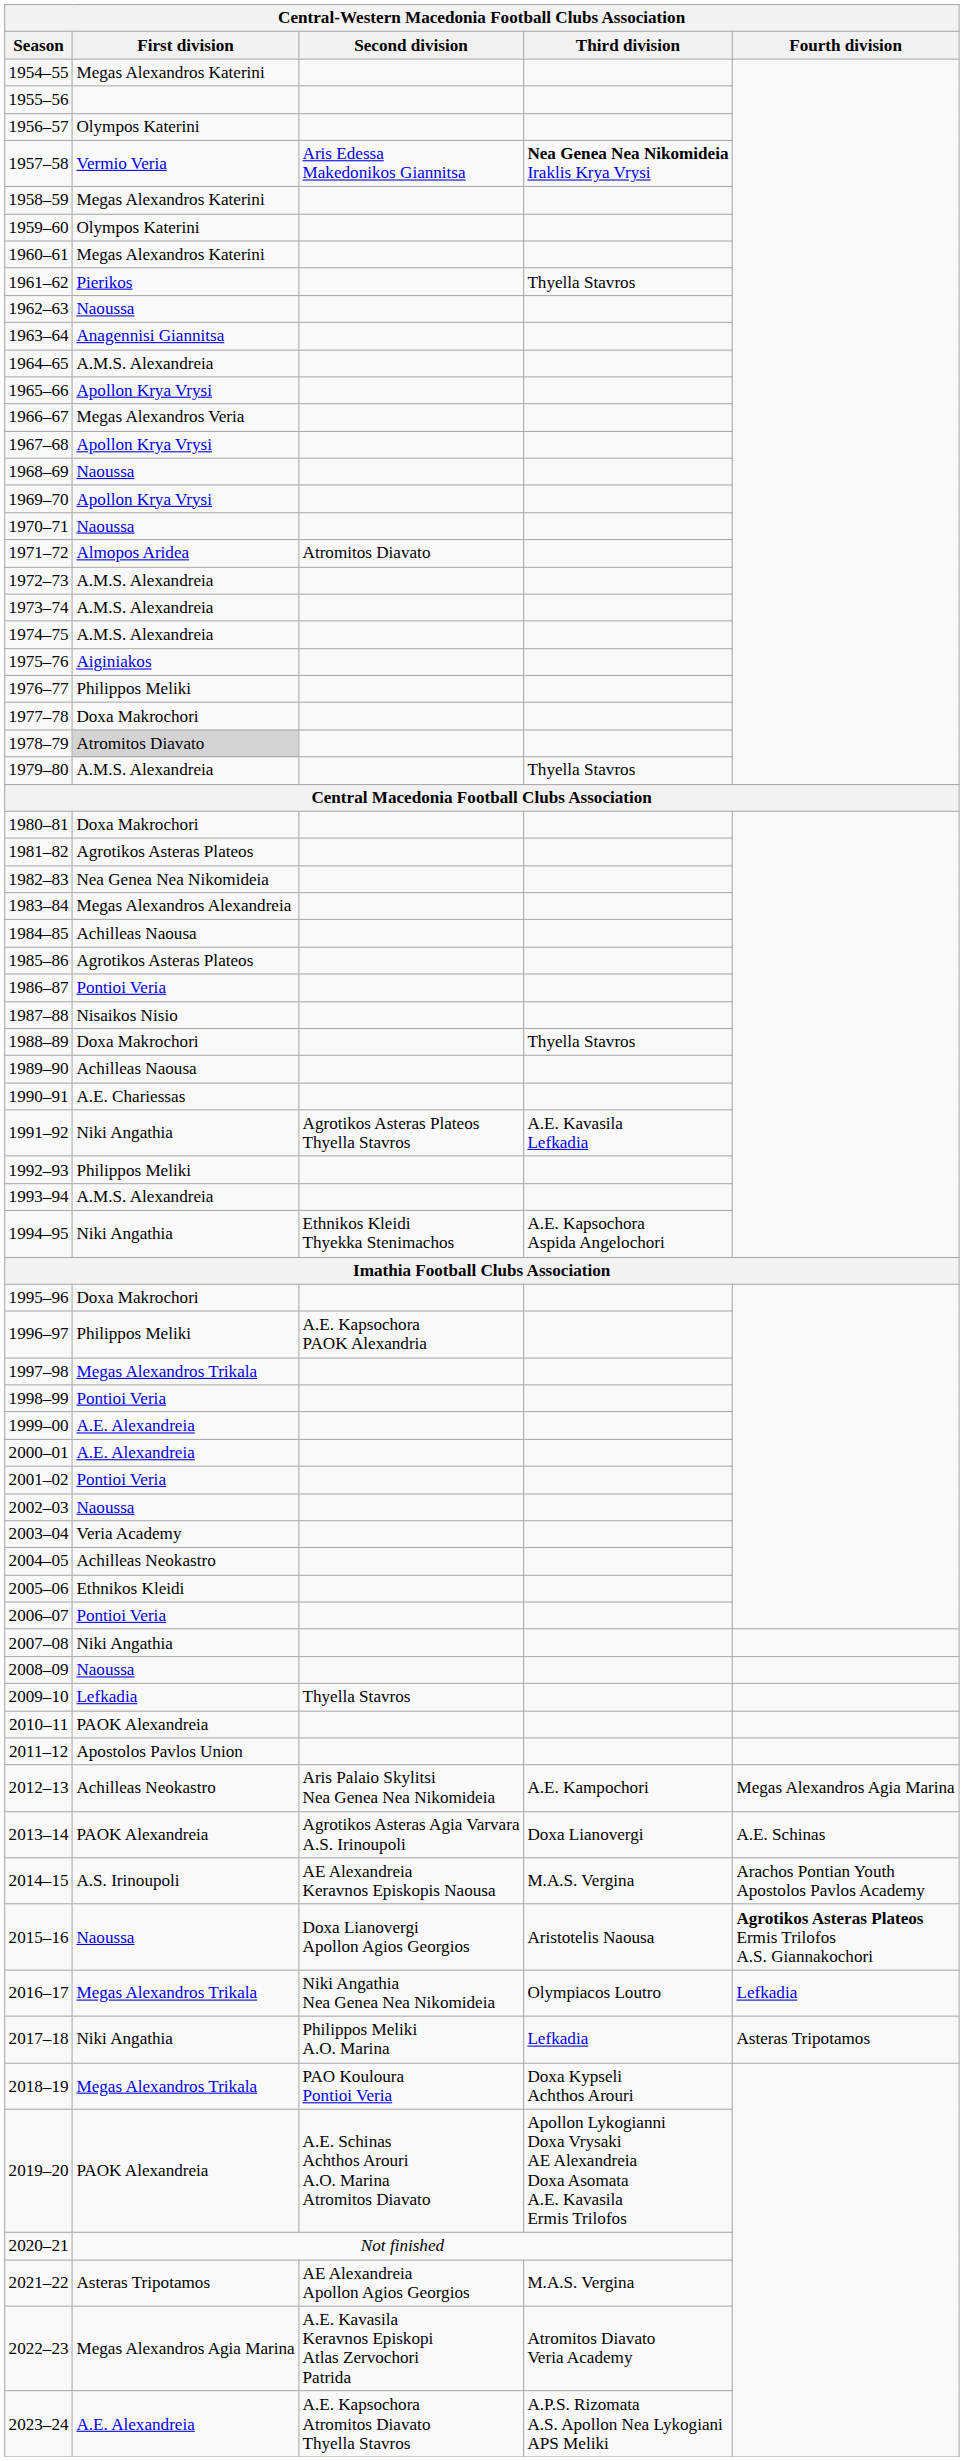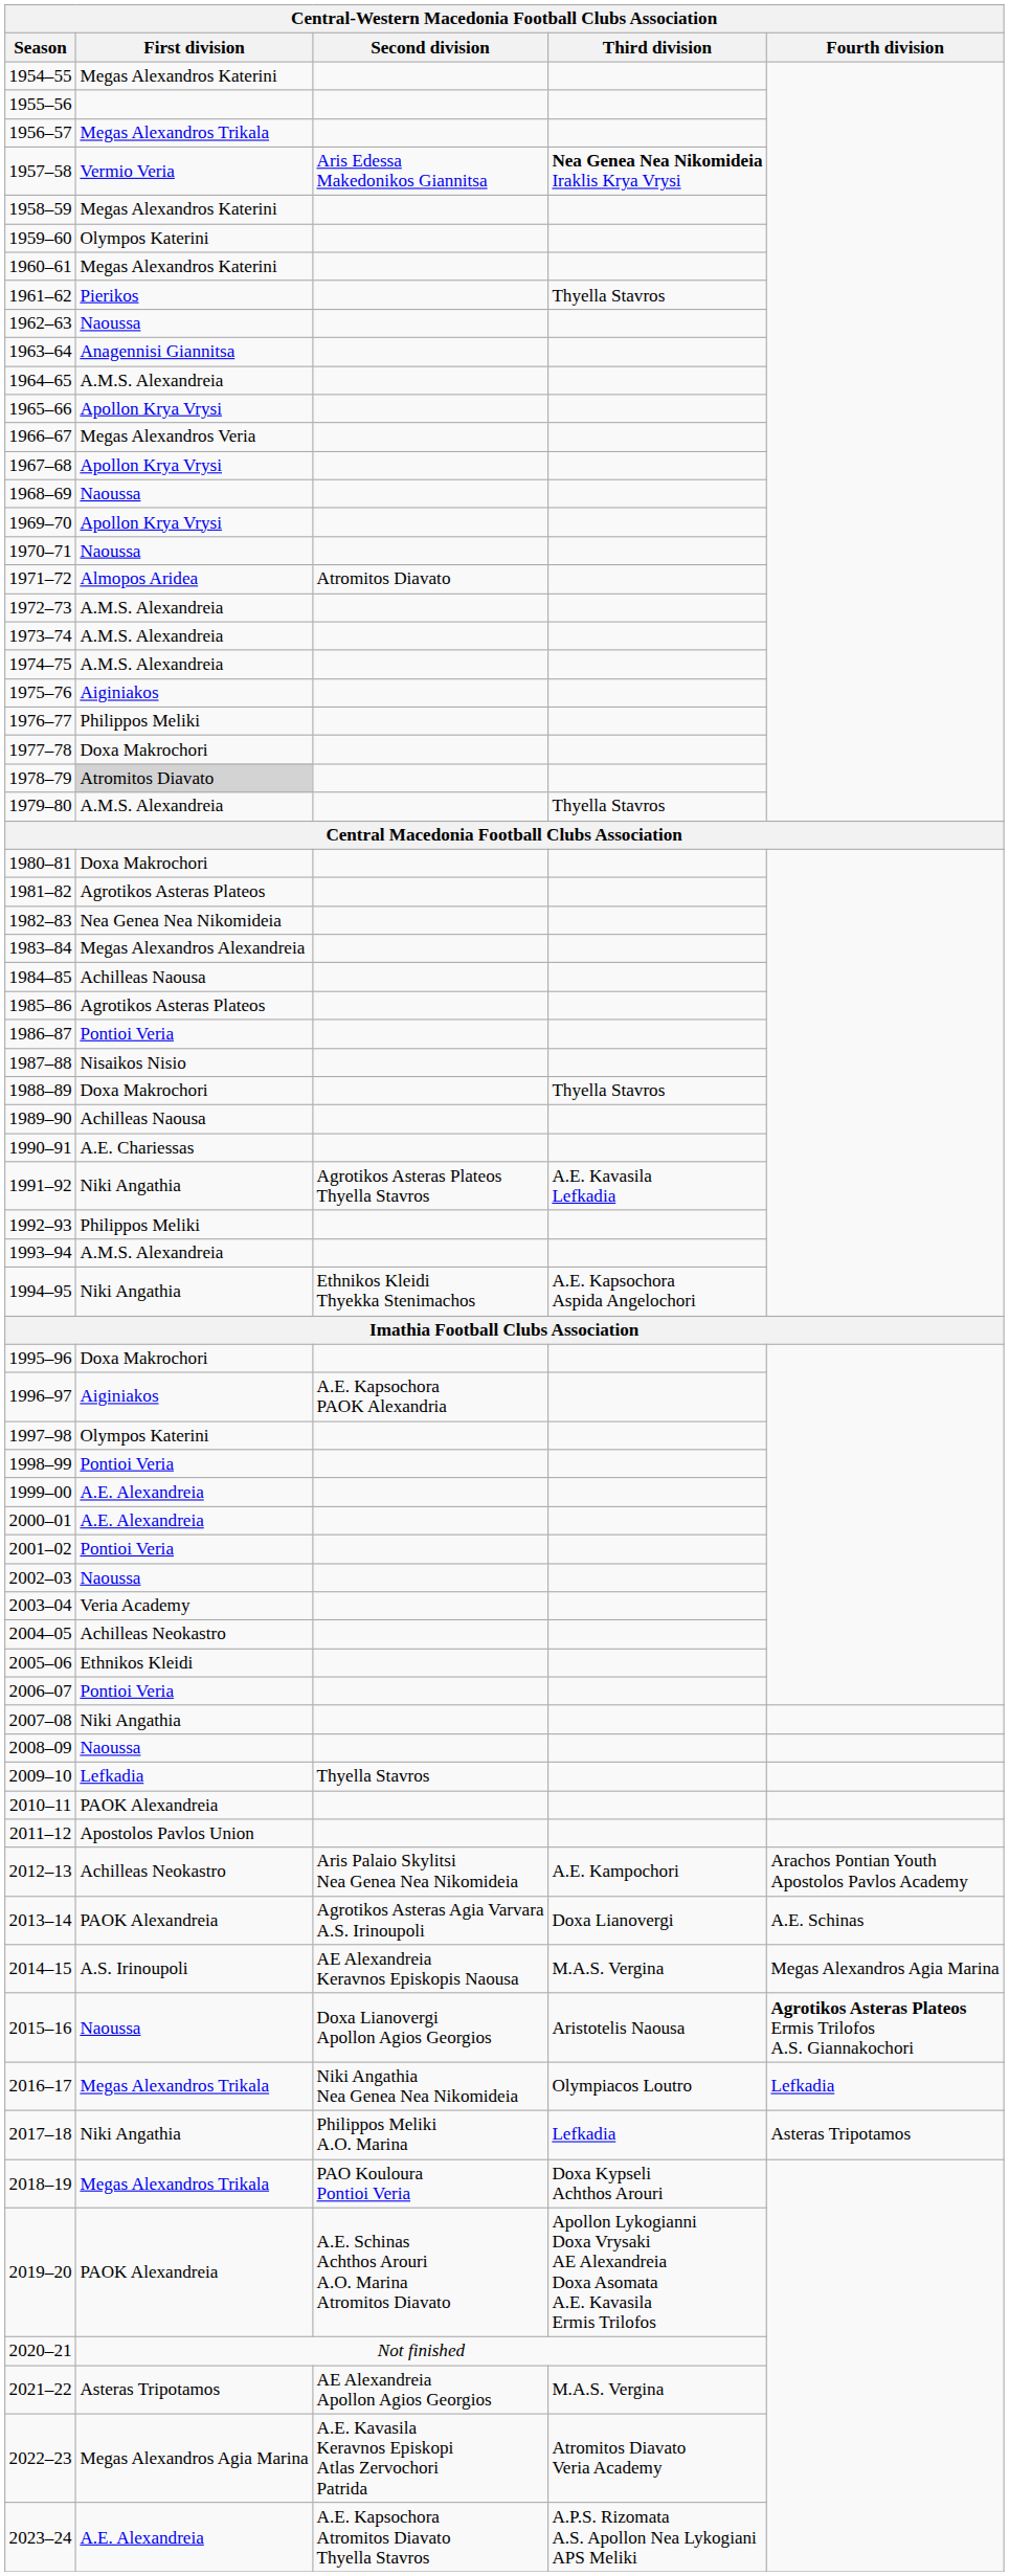 <table class="wikitable" style="text-align:left;margin-left:1em;">
 <tr>
 <th colspan=5>Central-Western Macedonia Football Clubs Association</th>
 </tr>
 <tr>
 <th>Season</th>
 <th>First division</th>
 <th>Second division</th>
 <th>Third division</th>
 <th>Fourth division</th>
 </tr>
 <tr>
 <td align="center">1954–55</td>
 <td>Megas Alexandros Katerini</td>
 <td></td>
 <td></td>
 </tr>
 <tr>
 <td align="center">1955–56</td>
 <td></td>
 <td></td>
 <td></td>
 </tr>
 <tr>
 <td align="center">1956–57</td>
-<td>Olympos Katerini</td>
+<td><a href='#'>Megas Alexandros Trikala</a></td>
 <td></td>
 <td></td>
 </tr>
 <tr>
 <td align="center">1957–58</td>
 <td><a href='#'>Vermio Veria</a></td>
 <td><a href='#'>Aris Edessa</a><br><a href='#'>Makedonikos Giannitsa</a></td>
 <td><strong>Nea Genea Nea Nikomideia</strong><br><a href='#'>Iraklis Krya Vrysi</a><br></td>
 </tr>
 <tr>
 <td align="center">1958–59</td>
 <td>Megas Alexandros Katerini</td>
 <td></td>
 <td></td>
 </tr>
 <tr>
 <td align="center">1959–60</td>
 <td>Olympos Katerini</td>
 <td></td>
 <td></td>
 </tr>
 <tr>
 <td align="center">1960–61</td>
 <td>Megas Alexandros Katerini</td>
 <td></td>
 <td></td>
 </tr>
 <tr>
 <td align="center">1961–62</td>
 <td><a href='#'>Pierikos</a></td>
 <td></td>
 <td>Thyella Stavros</td>
 </tr>
 <tr>
 <td align="center">1962–63</td>
 <td><a href='#'>Naoussa</a></td>
 <td></td>
 <td></td>
 </tr>
 <tr>
 <td align="center">1963–64</td>
 <td><a href='#'>Anagennisi Giannitsa</a></td>
 <td></td>
 <td></td>
 </tr>
 <tr>
 <td align="center">1964–65</td>
 <td>A.M.S. Alexandreia</td>
 <td></td>
 <td></td>
 </tr>
 <tr>
 <td align="center">1965–66</td>
 <td><a href='#'>Apollon Krya Vrysi</a></td>
 <td></td>
 <td></td>
 </tr>
 <tr>
 <td align="center">1966–67</td>
 <td>Megas Alexandros Veria</td>
 <td></td>
 <td></td>
 </tr>
 <tr>
 <td align="center">1967–68</td>
 <td><a href='#'>Apollon Krya Vrysi</a></td>
 <td></td>
 <td></td>
 </tr>
 <tr>
 <td align="center">1968–69</td>
 <td><a href='#'>Naoussa</a></td>
 <td></td>
 <td></td>
 </tr>
 <tr>
 <td align="center">1969–70</td>
 <td><a href='#'>Apollon Krya Vrysi</a></td>
 <td></td>
 <td></td>
 </tr>
 <tr>
 <td align="center">1970–71</td>
 <td><a href='#'>Naoussa</a></td>
 <td></td>
 <td></td>
 </tr>
 <tr>
 <td align="center">1971–72</td>
 <td><a href='#'>Almopos Aridea</a></td>
 <td>Atromitos Diavato</td>
 <td></td>
 </tr>
 <tr>
 <td align="center">1972–73</td>
 <td>A.M.S. Alexandreia</td>
 <td></td>
 <td></td>
 </tr>
 <tr>
 <td align="center">1973–74</td>
 <td>A.M.S. Alexandreia</td>
 <td></td>
 <td></td>
 </tr>
 <tr>
 <td align="center">1974–75</td>
 <td>A.M.S. Alexandreia</td>
 <td></td>
 <td></td>
 </tr>
 <tr>
 <td align="center">1975–76</td>
 <td><a href='#'>Aiginiakos</a></td>
 <td></td>
 <td></td>
 </tr>
 <tr>
 <td align="center">1976–77</td>
 <td>Philippos Meliki</td>
 <td></td>
 <td></td>
 </tr>
 <tr>
 <td align="center">1977–78</td>
 <td>Doxa Makrochori</td>
 <td></td>
 <td></td>
 </tr>
 <tr>
 <td align="center">1978–79</td>
 <td style="background: lightgrey;">Atromitos Diavato</td>
 <td></td>
 <td></td>
 </tr>
 <tr>
 <td align="center">1979–80</td>
 <td>A.M.S. Alexandreia</td>
 <td></td>
 <td>Thyella Stavros</td>
 </tr>
 <tr>
 <th colspan=5>Central Macedonia Football Clubs Association</th>
 </tr>
 <tr>
 <td align="center">1980–81</td>
 <td>Doxa Makrochori</td>
 <td></td>
 <td></td>
 </tr>
 <tr>
 <td align="center">1981–82</td>
 <td>Agrotikos Asteras Plateos</td>
 <td></td>
 <td></td>
 </tr>
 <tr>
 <td align="center">1982–83</td>
 <td>Nea Genea Nea Nikomideia</td>
 <td></td>
 <td></td>
 </tr>
 <tr>
 <td align="center">1983–84</td>
 <td>Megas Alexandros Alexandreia</td>
 <td></td>
 <td></td>
 </tr>
 <tr>
 <td align="center">1984–85</td>
 <td>Achilleas Naousa</td>
 <td></td>
 <td></td>
 </tr>
 <tr>
 <td align="center">1985–86</td>
 <td>Agrotikos Asteras Plateos</td>
 <td></td>
 <td></td>
 </tr>
 <tr>
 <td align="center">1986–87</td>
 <td><a href='#'>Pontioi Veria</a></td>
 <td></td>
 <td></td>
 </tr>
 <tr>
 <td align="center">1987–88</td>
 <td>Nisaikos Nisio</td>
 <td></td>
 <td></td>
 </tr>
 <tr>
 <td align="center">1988–89</td>
 <td>Doxa Makrochori</td>
 <td></td>
 <td>Thyella Stavros</td>
 </tr>
 <tr>
 <td align="center">1989–90</td>
 <td>Achilleas Naousa</td>
 <td></td>
 <td></td>
 </tr>
 <tr>
 <td align="center">1990–91</td>
 <td>A.E. Chariessas</td>
 <td></td>
 <td></td>
 </tr>
 <tr>
 <td align="center">1991–92</td>
 <td>Niki Angathia</td>
 <td>Agrotikos Asteras Plateos<br>Thyella Stavros</td>
 <td>A.E. Kavasila<br><a href='#'>Lefkadia</a></td>
 </tr>
 <tr>
 <td align="center">1992–93</td>
 <td>Philippos Meliki</td>
 <td></td>
 <td></td>
 </tr>
 <tr>
 <td align="center">1993–94</td>
 <td>A.M.S. Alexandreia</td>
 <td></td>
 <td></td>
 </tr>
 <tr>
 <td align="center">1994–95</td>
 <td>Niki Angathia</td>
 <td>Ethnikos Kleidi<br>Thyekka Stenimachos</td>
 <td>A.E. Kapsochora<br>Aspida Angelochori</td>
 </tr>
 <tr>
 <th colspan=5>Imathia Football Clubs Association</th>
 </tr>
 <tr>
 <td align="center">1995–96</td>
 <td>Doxa Makrochori</td>
 <td></td>
 <td></td>
 </tr>
 <tr>
 <td align="center">1996–97</td>
-<td>Philippos Meliki</td>
+<td><a href='#'>Aiginiakos</a></td>
 <td>A.E. Kapsochora<br>PAOK Alexandria</td>
 <td></td>
 </tr>
 <tr>
 <td align="center">1997–98</td>
-<td><a href='#'>Megas Alexandros Trikala</a></td>
+<td>Olympos Katerini</td>
 <td></td>
 <td></td>
 </tr>
 <tr>
 <td align="center">1998–99</td>
 <td><a href='#'>Pontioi Veria</a></td>
 <td></td>
 <td></td>
 </tr>
 <tr>
 <td align="center">1999–00</td>
 <td><a href='#'>A.E. Alexandreia</a></td>
 <td></td>
 <td></td>
 </tr>
 <tr>
 <td align="center">2000–01</td>
 <td><a href='#'>A.E. Alexandreia</a></td>
 <td></td>
 <td></td>
 </tr>
 <tr>
 <td align="center">2001–02</td>
 <td><a href='#'>Pontioi Veria</a></td>
 <td></td>
 <td></td>
 </tr>
 <tr>
 <td align="center">2002–03</td>
 <td><a href='#'>Naoussa</a></td>
 <td></td>
 <td></td>
 </tr>
 <tr>
 <td align="center">2003–04</td>
 <td>Veria Academy</td>
 <td></td>
 <td></td>
 </tr>
 <tr>
 <td align="center">2004–05</td>
 <td>Achilleas Neokastro</td>
 <td></td>
 <td></td>
 </tr>
 <tr>
 <td align="center">2005–06</td>
 <td>Ethnikos Kleidi</td>
 <td></td>
 <td></td>
 </tr>
 <tr>
 <td align="center">2006–07</td>
 <td><a href='#'>Pontioi Veria</a></td>
 <td></td>
 <td></td>
 </tr>
 <tr>
 <td align="center">2007–08</td>
 <td>Niki Angathia</td>
 <td></td>
 <td></td>
 <td></td>
 </tr>
 <tr>
 <td align="center">2008–09</td>
 <td><a href='#'>Naoussa</a></td>
 <td></td>
 <td></td>
 <td></td>
 </tr>
 <tr>
 <td align="center">2009–10</td>
 <td><a href='#'>Lefkadia</a></td>
 <td>Thyella Stavros</td>
 <td></td>
 <td></td>
 </tr>
 <tr>
 <td align="center">2010–11</td>
 <td>PAOK Alexandreia</td>
 <td></td>
 <td></td>
 <td></td>
 </tr>
 <tr>
 <td align="center">2011–12</td>
 <td>Apostolos Pavlos Union</td>
 <td></td>
 <td></td>
 <td></td>
 </tr>
 <tr>
 <td align="center">2012–13</td>
 <td>Achilleas Neokastro</td>
 <td>Aris Palaio Skylitsi<br>Nea Genea Nea Nikomideia</td>
 <td>A.E. Kampochori</td>
-<td>Megas Alexandros Agia Marina</td>
+<td>Arachos Pontian Youth<br>Apostolos Pavlos Academy</td>
 </tr>
 <tr>
 <td align="center">2013–14</td>
 <td>PAOK Alexandreia</td>
 <td>Agrotikos Asteras Agia Varvara<br>A.S. Irinoupoli</td>
 <td>Doxa Lianovergi</td>
 <td>A.E. Schinas</td>
 </tr>
 <tr>
 <td align="center">2014–15</td>
 <td>A.S. Irinoupoli</td>
 <td>AE Alexandreia<br>Keravnos Episkopis Naousa</td>
 <td>M.A.S. Vergina</td>
-<td>Arachos Pontian Youth<br>Apostolos Pavlos Academy</td>
+<td>Megas Alexandros Agia Marina</td>
 </tr>
 <tr>
 <td align="center">2015–16</td>
 <td><a href='#'>Naoussa</a></td>
 <td>Doxa Lianovergi<br>Apollon Agios Georgios</td>
 <td>Aristotelis Naousa</td>
 <td><strong>Agrotikos Asteras Plateos</strong><br>Ermis Trilofos<br>A.S. Giannakochori</td>
 </tr>
 <tr>
 <td align="center">2016–17</td>
 <td><a href='#'>Megas Alexandros Trikala</a></td>
 <td>Niki Angathia<br>Nea Genea Nea Nikomideia</td>
 <td>Olympiacos Loutro</td>
 <td><a href='#'>Lefkadia</a></td>
 </tr>
 <tr>
 <td align="center">2017–18</td>
 <td>Niki Angathia</td>
 <td>Philippos Meliki<br>A.O. Marina</td>
 <td><a href='#'>Lefkadia</a></td>
 <td>Asteras Tripotamos</td>
 </tr>
 <tr>
 <td align="center">2018–19</td>
 <td><a href='#'>Megas Alexandros Trikala</a></td>
 <td>PAO Kouloura<br><a href='#'>Pontioi Veria</a></td>
 <td>Doxa Kypseli<br>Achthos Arouri</td>
 </tr>
 <tr>
 <td align="center">2019–20</td>
 <td>PAOK Alexandreia</td>
 <td>A.E. Schinas<br>Achthos Arouri<br>A.O. Marina<br>Atromitos Diavato</td>
 <td>Apollon Lykogianni<br>Doxa Vrysaki<br>AE Alexandreia<br>Doxa Asomata<br>A.E. Kavasila<br>Ermis Trilofos</td>
 </tr>
 <tr>
 <td align="center">2020–21</td>
 <td align="center" colspan=3><em>Not finished</em></td>
 </tr>
 <tr>
 <td align="center">2021–22</td>
 <td>Asteras Tripotamos</td>
 <td>AE Alexandreia<br>Apollon Agios Georgios</td>
 <td>M.A.S. Vergina</td>
 </tr>
 <tr>
 <td align="center">2022–23</td>
 <td>Megas Alexandros Agia Marina</td>
 <td>A.E. Kavasila<br>Keravnos Episkopi<br>Atlas Zervochori<br>Patrida</td>
 <td>Atromitos Diavato<br>Veria Academy</td>
 </tr>
 <tr>
 <td align="center">2023–24</td>
 <td><a href='#'>A.E. Alexandreia</a></td>
 <td>A.E. Kapsochora<br>Atromitos Diavato<br>Thyella Stavros</td>
 <td>A.P.S. Rizomata<br>A.S. Apollon Nea Lykogiani<br>APS Meliki</td>
 </tr>
 </table>
